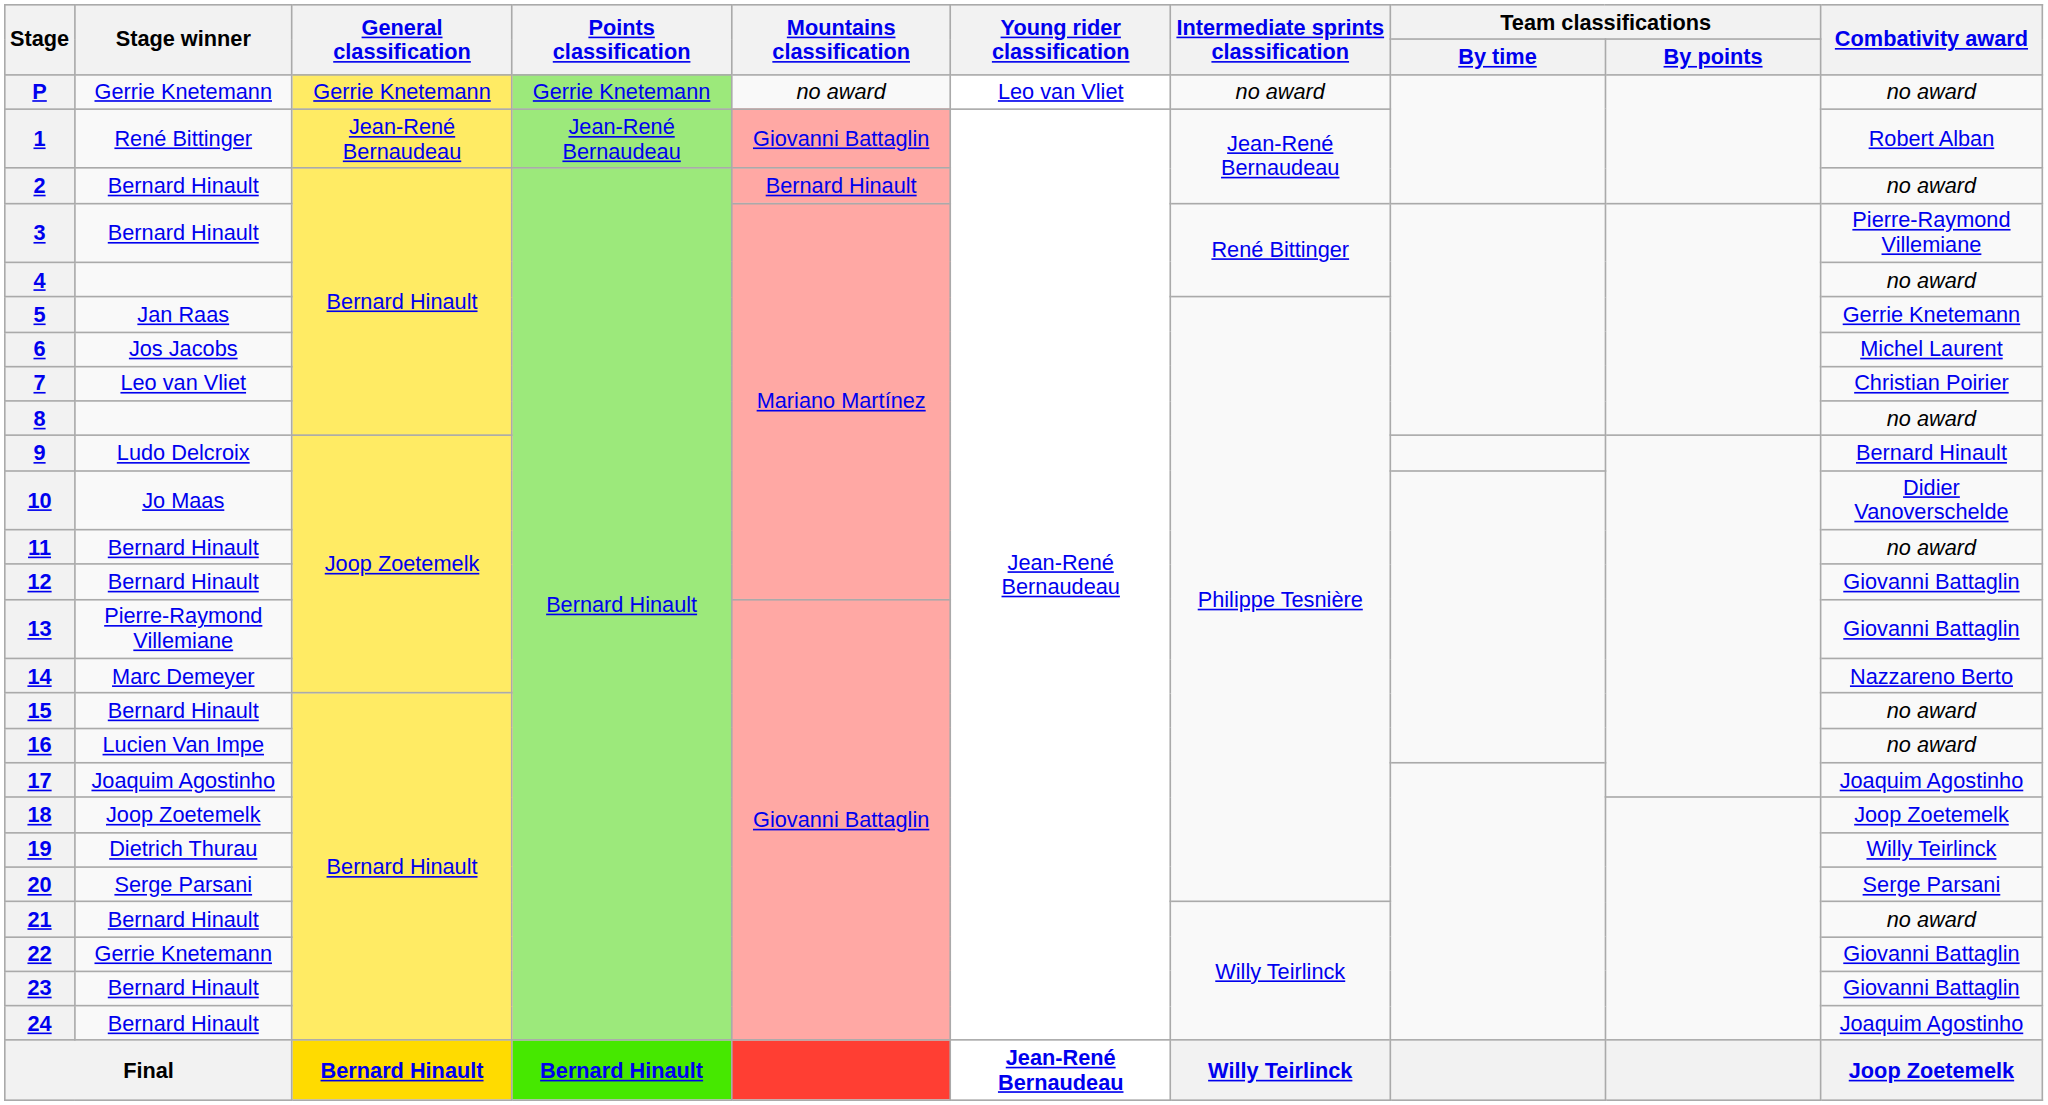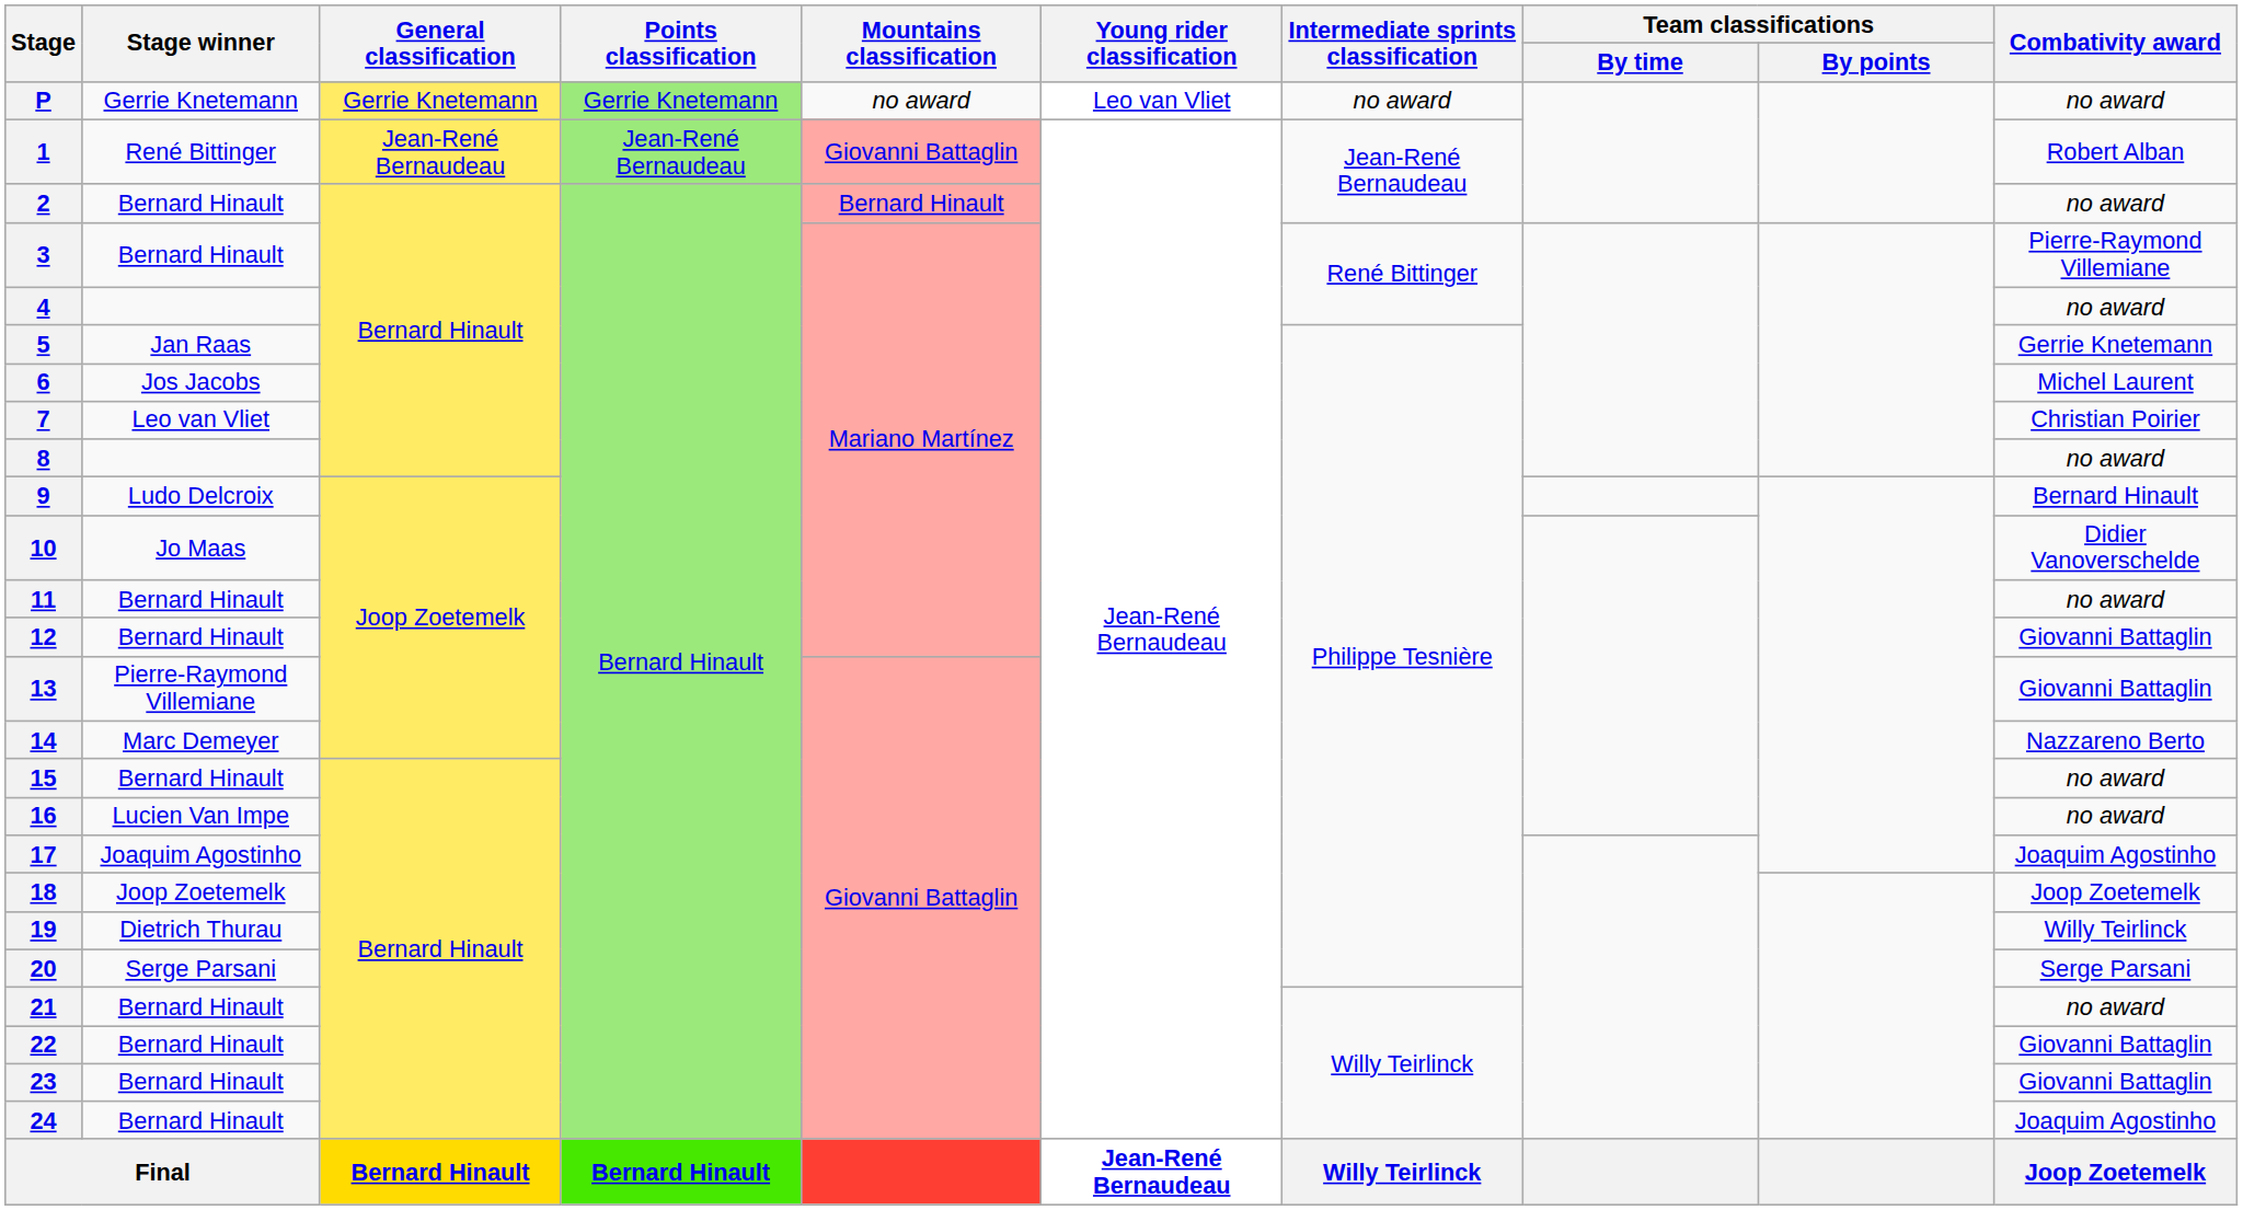 <table class="wikitable" style="text-align:center; font-size:smaller; clear:both;">
 <tr>
 <th scope="col" style="width:1%;" rowspan="2">Stage</th>
 <th scope="col" style="width:11%;" rowspan="2">Stage winner</th>
 <th scope="col" style="width:11%;" rowspan="2"><a href='#'>General classification</a><br></th>
 <th scope="col" style="width:11%;" rowspan="2"><a href='#'>Points classification</a><br></th>
 <th scope="col" style="width:11%;" rowspan="2"><a href='#'>Mountains classification</a><br></th>
 <th scope="col" style="width:11%;" rowspan="2"><a href='#'>Young rider classification</a><br></th>
 <th scope="col" style="width:11%;" rowspan="2"><a href='#'>Intermediate sprints classification</a></th>
 <th scope="col" style="width:22%;" colspan="2">Team classifications</th>
 <th scope="col" style="width:11%;" rowspan="2"><a href='#'>Combativity award</a></th>
 </tr>
 <tr>
 <th scope="col" style="width:11%;"><a href='#'>By time</a></th>
 <th scope="col" style="width:11%;"><a href='#'>By points</a></th>
 </tr>
 <tr>
 <th scope="row"><a href='#'>P</a></th>
 <td><a href='#'>Gerrie Knetemann</a></td>
 <td style="background:#FFEB64;"><a href='#'>Gerrie Knetemann</a></td>
 <td style="background:#9CE97B;"><a href='#'>Gerrie Knetemann</a></td>
 <td><em>no award</em></td>
 <td style="background:white;"><a href='#'>Leo van Vliet</a></td>
 <td><em>no award</em></td>
 <td rowspan="3"></td>
 <td rowspan="3"></td>
 <td><em>no award</em></td>
 </tr>
 <tr>
 <th scope="row"><a href='#'>1</a></th>
 <td><a href='#'>René Bittinger</a></td>
 <td style="background:#FFEB64;"><a href='#'>Jean-René Bernaudeau</a></td>
 <td style="background:#9CE97B;"><a href='#'>Jean-René Bernaudeau</a></td>
 <td style="background:#FFA8A4;"><a href='#'>Giovanni Battaglin</a></td>
 <td style="background:white;" rowspan="24"><a href='#'>Jean-René Bernaudeau</a></td>
 <td rowspan="2"><a href='#'>Jean-René Bernaudeau</a></td>
 <td><a href='#'>Robert Alban</a></td>
 </tr>
 <tr>
 <th scope="row"><a href='#'>2</a></th>
 <td><a href='#'>Bernard Hinault</a></td>
 <td style="background:#FFEB64;" rowspan="7"><a href='#'>Bernard Hinault</a></td>
 <td style="background:#9CE97B;" rowspan="23"><a href='#'>Bernard Hinault</a></td>
 <td style="background:#FFA8A4;"><a href='#'>Bernard Hinault</a></td>
 <td><em>no award</em></td>
 </tr>
 <tr>
 <th scope="row"><a href='#'>3</a></th>
 <td><a href='#'>Bernard Hinault</a></td>
 <td style="background:#FFA8A4;" rowspan="10"><a href='#'>Mariano Martínez</a></td>
 <td rowspan="2"><a href='#'>René Bittinger</a></td>
 <td rowspan="6"></td>
 <td rowspan="6"></td>
 <td><a href='#'>Pierre-Raymond Villemiane</a></td>
 </tr>
 <tr>
 <th scope="row"><a href='#'>4</a></th>
 <td></td>
 <td><em>no award</em></td>
 </tr>
 <tr>
 <th scope="row"><a href='#'>5</a></th>
 <td><a href='#'>Jan Raas</a></td>
 <td rowspan="16"><a href='#'>Philippe Tesnière</a></td>
 <td><a href='#'>Gerrie Knetemann</a></td>
 </tr>
 <tr>
 <th scope="row"><a href='#'>6</a></th>
 <td><a href='#'>Jos Jacobs</a></td>
 <td><a href='#'>Michel Laurent</a></td>
 </tr>
 <tr>
 <th scope="row"><a href='#'>7</a></th>
 <td><a href='#'>Leo van Vliet</a></td>
 <td><a href='#'>Christian Poirier</a></td>
 </tr>
 <tr>
 <th scope="row"><a href='#'>8</a></th>
 <td></td>
 <td><em>no award</em></td>
 </tr>
 <tr>
 <th scope="row"><a href='#'>9</a></th>
 <td><a href='#'>Ludo Delcroix</a></td>
 <td style="background:#FFEB64;" rowspan="6"><a href='#'>Joop Zoetemelk</a></td>
 <td></td>
 <td rowspan="9"></td>
 <td><a href='#'>Bernard Hinault</a></td>
 </tr>
 <tr>
 <th scope="row"><a href='#'>10</a></th>
 <td><a href='#'>Jo Maas</a></td>
 <td rowspan="7"></td>
 <td><a href='#'>Didier Vanoverschelde</a></td>
 </tr>
 <tr>
 <th scope="row"><a href='#'>11</a></th>
 <td><a href='#'>Bernard Hinault</a></td>
 <td><em>no award</em></td>
 </tr>
 <tr>
 <th scope="row"><a href='#'>12</a></th>
 <td><a href='#'>Bernard Hinault</a></td>
 <td><a href='#'>Giovanni Battaglin</a></td>
 </tr>
 <tr>
 <th scope="row"><a href='#'>13</a></th>
 <td><a href='#'>Pierre-Raymond Villemiane</a></td>
 <td style="background:#FFA8A4;" rowspan="12"><a href='#'>Giovanni Battaglin</a></td>
 <td><a href='#'>Giovanni Battaglin</a></td>
 </tr>
 <tr>
 <th scope="row"><a href='#'>14</a></th>
 <td><a href='#'>Marc Demeyer</a></td>
 <td><a href='#'>Nazzareno Berto</a></td>
 </tr>
 <tr>
 <th scope="row"><a href='#'>15</a></th>
 <td><a href='#'>Bernard Hinault</a></td>
 <td style="background:#FFEB64;" rowspan="10"><a href='#'>Bernard Hinault</a></td>
 <td><em>no award</em></td>
 </tr>
 <tr>
 <th scope="row"><a href='#'>16</a></th>
 <td><a href='#'>Lucien Van Impe</a></td>
 <td><em>no award</em></td>
 </tr>
 <tr>
 <th scope="row"><a href='#'>17</a></th>
 <td><a href='#'>Joaquim Agostinho</a></td>
 <td rowspan="8"></td>
 <td><a href='#'>Joaquim Agostinho</a></td>
 </tr>
 <tr>
 <th scope="row"><a href='#'>18</a></th>
 <td><a href='#'>Joop Zoetemelk</a></td>
 <td rowspan="7"></td>
 <td><a href='#'>Joop Zoetemelk</a></td>
 </tr>
 <tr>
 <th scope="row"><a href='#'>19</a></th>
 <td><a href='#'>Dietrich Thurau</a></td>
 <td><a href='#'>Willy Teirlinck</a></td>
 </tr>
 <tr>
 <th scope="row"><a href='#'>20</a></th>
 <td><a href='#'>Serge Parsani</a></td>
 <td><a href='#'>Serge Parsani</a></td>
 </tr>
 <tr>
 <th scope="row"><a href='#'>21</a></th>
 <td><a href='#'>Bernard Hinault</a></td>
 <td rowspan="4"><a href='#'>Willy Teirlinck</a></td>
 <td><em>no award</em></td>
 </tr>
 <tr>
 <th scope="row"><a href='#'>22</a></th>
-<td><a href='#'>Gerrie Knetemann</a></td>
+<td><a href='#'>Bernard Hinault</a></td>
 <td><a href='#'>Giovanni Battaglin</a></td>
 </tr>
 <tr>
 <th scope="row"><a href='#'>23</a></th>
 <td><a href='#'>Bernard Hinault</a></td>
 <td><a href='#'>Giovanni Battaglin</a></td>
 </tr>
 <tr>
 <th scope="row"><a href='#'>24</a></th>
 <td><a href='#'>Bernard Hinault</a></td>
 <td><a href='#'>Joaquim Agostinho</a></td>
 </tr>
 <tr>
 <th scope="row" colspan="2">Final</th>
 <th style="background:#FFDB00;"><a href='#'>Bernard Hinault</a></th>
 <th style="background:#46E800;"><a href='#'>Bernard Hinault</a></th>
 <th style="background:#FF3E33;"></th>
 <th style="background:white;"><a href='#'>Jean-René Bernaudeau</a></th>
 <th><a href='#'>Willy Teirlinck</a></th>
 <th></th>
 <th></th>
 <th><a href='#'>Joop Zoetemelk</a></th>
 </tr>
 </table>
